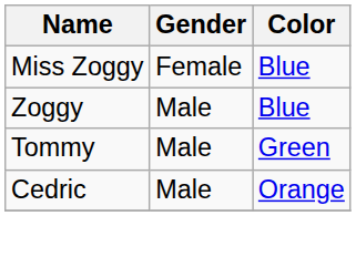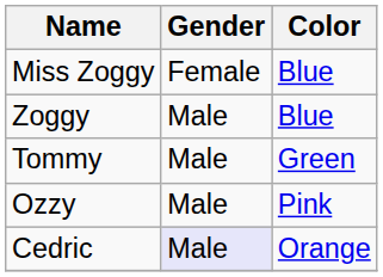 <table class="wikitable sortable">
 <tr>
 <th>Name</th>
 <th>Gender</th>
 <th>Color</th>
 </tr>
 <tr>
 <td>Miss Zoggy</td>
 <td>Female</td>
 <td><a href='#'>Blue</a></td>
 </tr>
 <tr>
 <td>Zoggy</td>
 <td>Male</td>
 <td><a href='#'>Blue</a></td>
 </tr>
 <tr>
 <td>Tommy</td>
 <td>Male</td>
 <td><a href='#'>Green</a></td>
 </tr>
 <tr>
+<td>Ozzy</td>
+<td>Male</td>
+<td><a href='#'>Pink</a></td>
+</tr>
+<tr>
 <td>Cedric</td>
-<td>Male</td>
+<td style="background: lavender;">Male</td>
 <td><a href='#'>Orange</a></td>
 </tr>
 <tr>
 </tr>
 </table>
